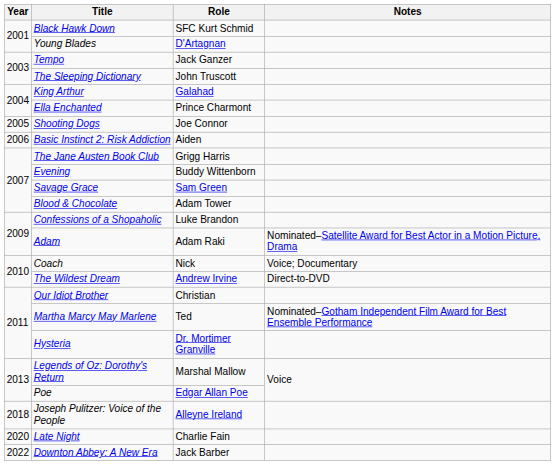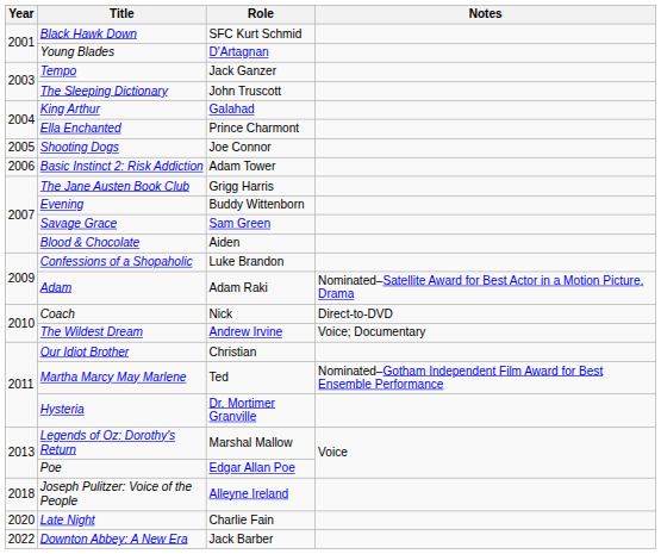 <table class="wikitable sortable">
 <tr>
 <th>Year</th>
 <th>Title</th>
 <th>Role</th>
 <th>Notes</th>
 </tr>
 <tr>
 <td rowspan="2">2001</td>
 <td><em><a href='#'>Black Hawk Down</a></em></td>
 <td>SFC Kurt Schmid</td>
 <td></td>
 </tr>
 <tr>
 <td><em>Young Blades</em></td>
 <td><a href='#'>D'Artagnan</a></td>
 <td></td>
 </tr>
 <tr>
 <td rowspan="2">2003</td>
 <td><em><a href='#'>Tempo</a></em></td>
 <td>Jack Ganzer</td>
 <td></td>
 </tr>
 <tr>
 <td><em><a href='#'>The Sleeping Dictionary</a></em></td>
 <td>John Truscott</td>
 <td></td>
 </tr>
 <tr>
 <td rowspan="2">2004</td>
 <td><em><a href='#'>King Arthur</a></em></td>
 <td><a href='#'>Galahad</a></td>
 <td></td>
 </tr>
 <tr>
 <td><em><a href='#'>Ella Enchanted</a></em></td>
 <td>Prince Charmont</td>
 <td></td>
 </tr>
 <tr>
 <td>2005</td>
 <td><em><a href='#'>Shooting Dogs</a></em></td>
 <td>Joe Connor</td>
 <td></td>
 </tr>
 <tr>
 <td>2006</td>
 <td><em><a href='#'>Basic Instinct 2: Risk Addiction</a></em></td>
-<td>Aiden</td>
+<td>Adam Tower</td>
 <td></td>
 </tr>
 <tr>
 <td rowspan="4">2007</td>
 <td><em><a href='#'>The Jane Austen Book Club</a></em></td>
 <td>Grigg Harris</td>
 <td></td>
 </tr>
 <tr>
 <td><em><a href='#'>Evening</a></em></td>
 <td>Buddy Wittenborn</td>
 <td></td>
 </tr>
 <tr>
 <td><em><a href='#'>Savage Grace</a></em></td>
 <td><a href='#'>Sam Green</a></td>
 <td></td>
 </tr>
 <tr>
 <td><em><a href='#'>Blood & Chocolate</a></em></td>
-<td>Adam Tower</td>
+<td>Aiden</td>
 <td></td>
 </tr>
 <tr>
 <td rowspan="2">2009</td>
 <td><em><a href='#'>Confessions of a Shopaholic</a></em></td>
 <td>Luke Brandon</td>
 <td></td>
 </tr>
 <tr>
 <td><em><a href='#'>Adam</a></em></td>
 <td>Adam Raki</td>
 <td>Nominated–<a href='#'>Satellite Award for Best Actor in a Motion Picture, Drama</a></td>
 </tr>
 <tr>
 <td rowspan="2">2010</td>
 <td><em>Coach</em></td>
 <td>Nick</td>
-<td>Voice; Documentary</td>
+<td>Direct-to-DVD</td>
 </tr>
 <tr>
 <td><em><a href='#'>The Wildest Dream</a></em></td>
 <td><a href='#'>Andrew Irvine</a></td>
-<td>Direct-to-DVD</td>
+<td>Voice; Documentary</td>
 </tr>
 <tr>
 <td rowspan="3">2011</td>
 <td><em><a href='#'>Our Idiot Brother</a></em></td>
 <td>Christian</td>
 <td></td>
 </tr>
 <tr>
 <td><em><a href='#'>Martha Marcy May Marlene</a></em></td>
 <td>Ted</td>
 <td>Nominated–<a href='#'>Gotham Independent Film Award for Best Ensemble Performance</a></td>
 </tr>
 <tr>
 <td><em><a href='#'>Hysteria</a></em></td>
 <td><a href='#'>Dr. Mortimer Granville</a></td>
 <td></td>
 </tr>
 <tr>
 <td rowspan="2">2013</td>
 <td><em><a href='#'>Legends of Oz: Dorothy's Return</a></em></td>
 <td>Marshal Mallow</td>
 <td rowspan="2">Voice</td>
 </tr>
 <tr>
 <td><em>Poe</em></td>
 <td><a href='#'>Edgar Allan Poe</a></td>
 </tr>
 <tr>
 <td>2018</td>
 <td><em>Joseph Pulitzer: Voice of the People</em></td>
 <td><a href='#'>Alleyne Ireland</a></td>
 <td></td>
 </tr>
 <tr>
 <td>2020</td>
 <td><em><a href='#'>Late Night</a></em></td>
 <td>Charlie Fain</td>
 <td></td>
 </tr>
 <tr>
 <td>2022</td>
 <td><em><a href='#'>Downton Abbey: A New Era</a></em></td>
 <td>Jack Barber</td>
 <td></td>
 </tr>
 </table>
